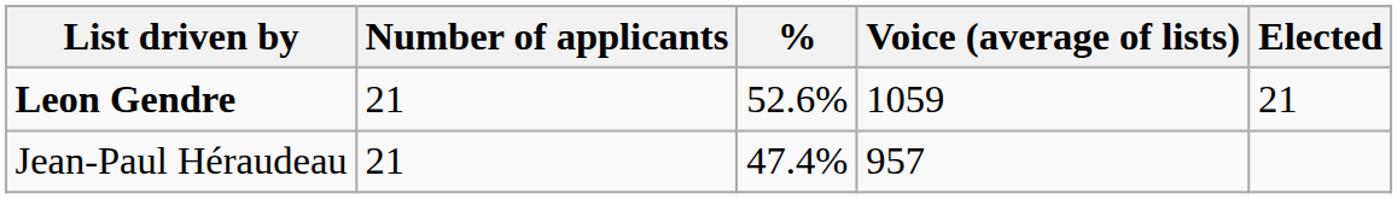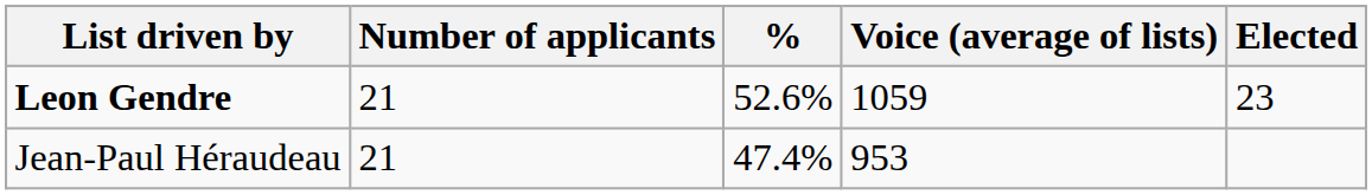 <table class="wikitable">
 <tr>
 <th>List driven by</th>
 <th>Number of applicants</th>
 <th>%</th>
 <th>Voice (average of lists)</th>
 <th>Elected</th>
 </tr>
 <tr>
 <td><strong>Leon Gendre</strong></td>
 <td>21</td>
 <td>52.6%</td>
 <td>1059</td>
-<td>21</td>
+<td>23</td>
 </tr>
 <tr>
 <td>Jean-Paul Héraudeau</td>
 <td>21</td>
 <td>47.4%</td>
-<td>957</td>
+<td>953</td>
 </tr>
 </table>
